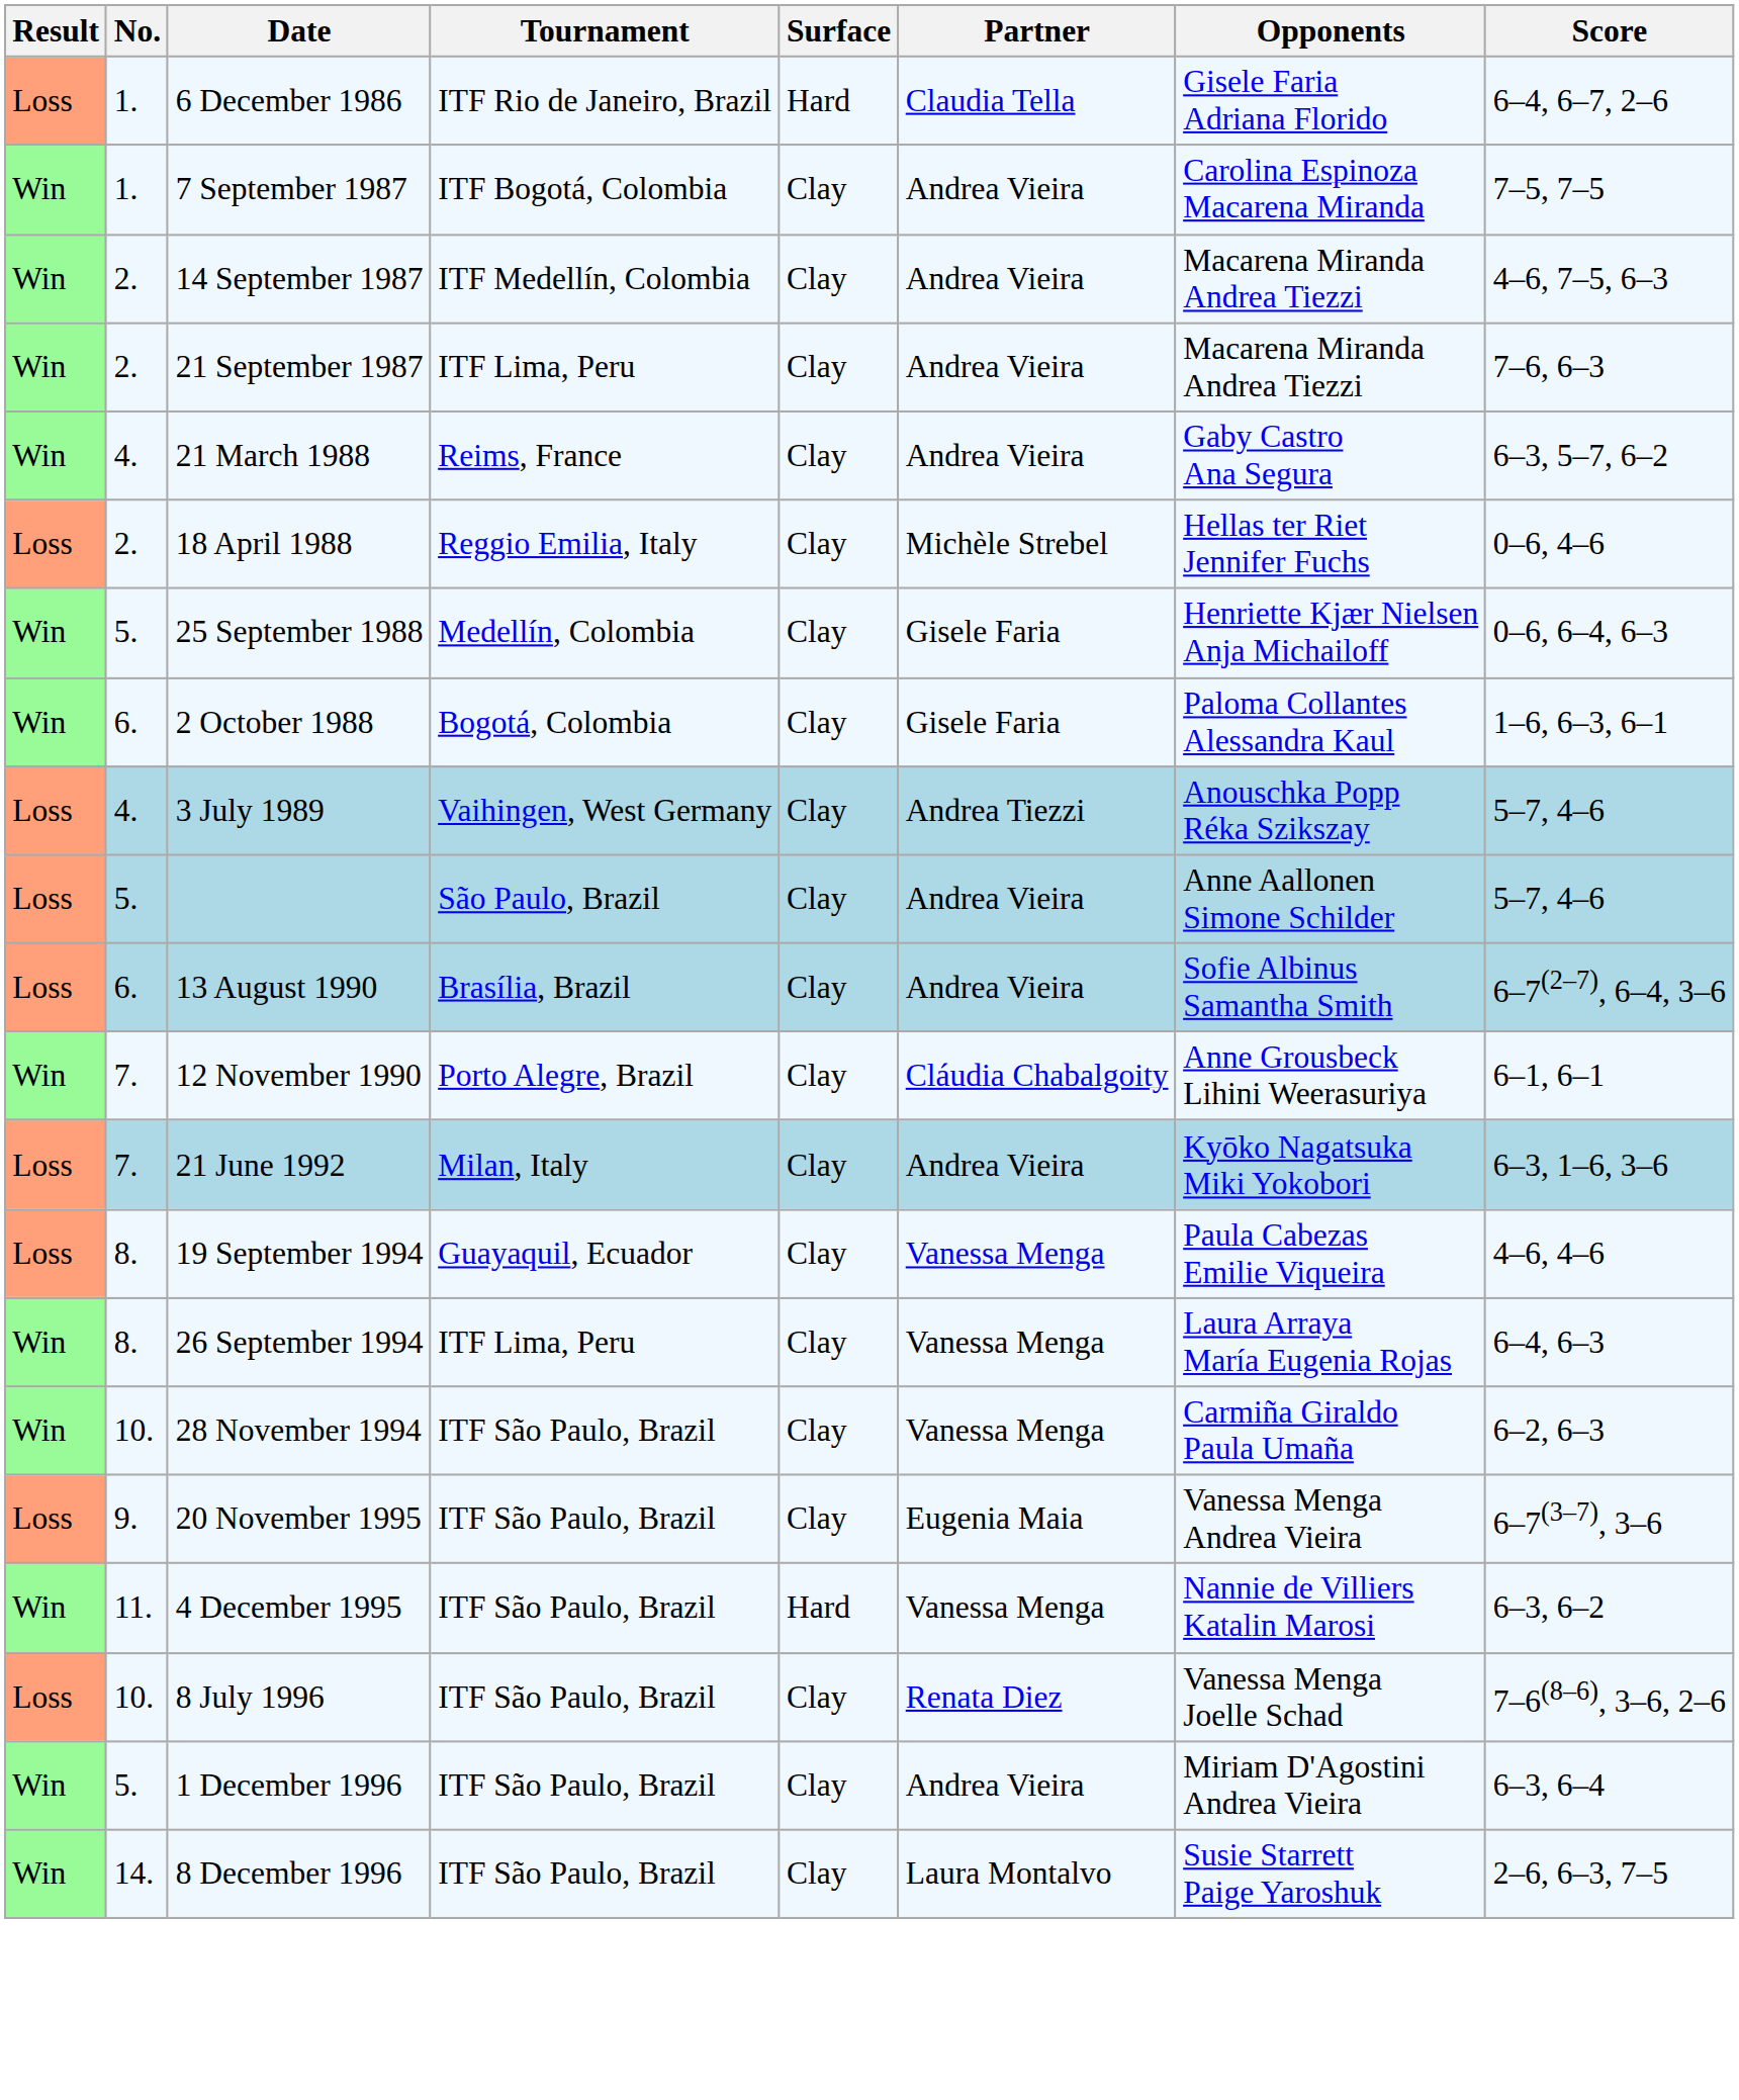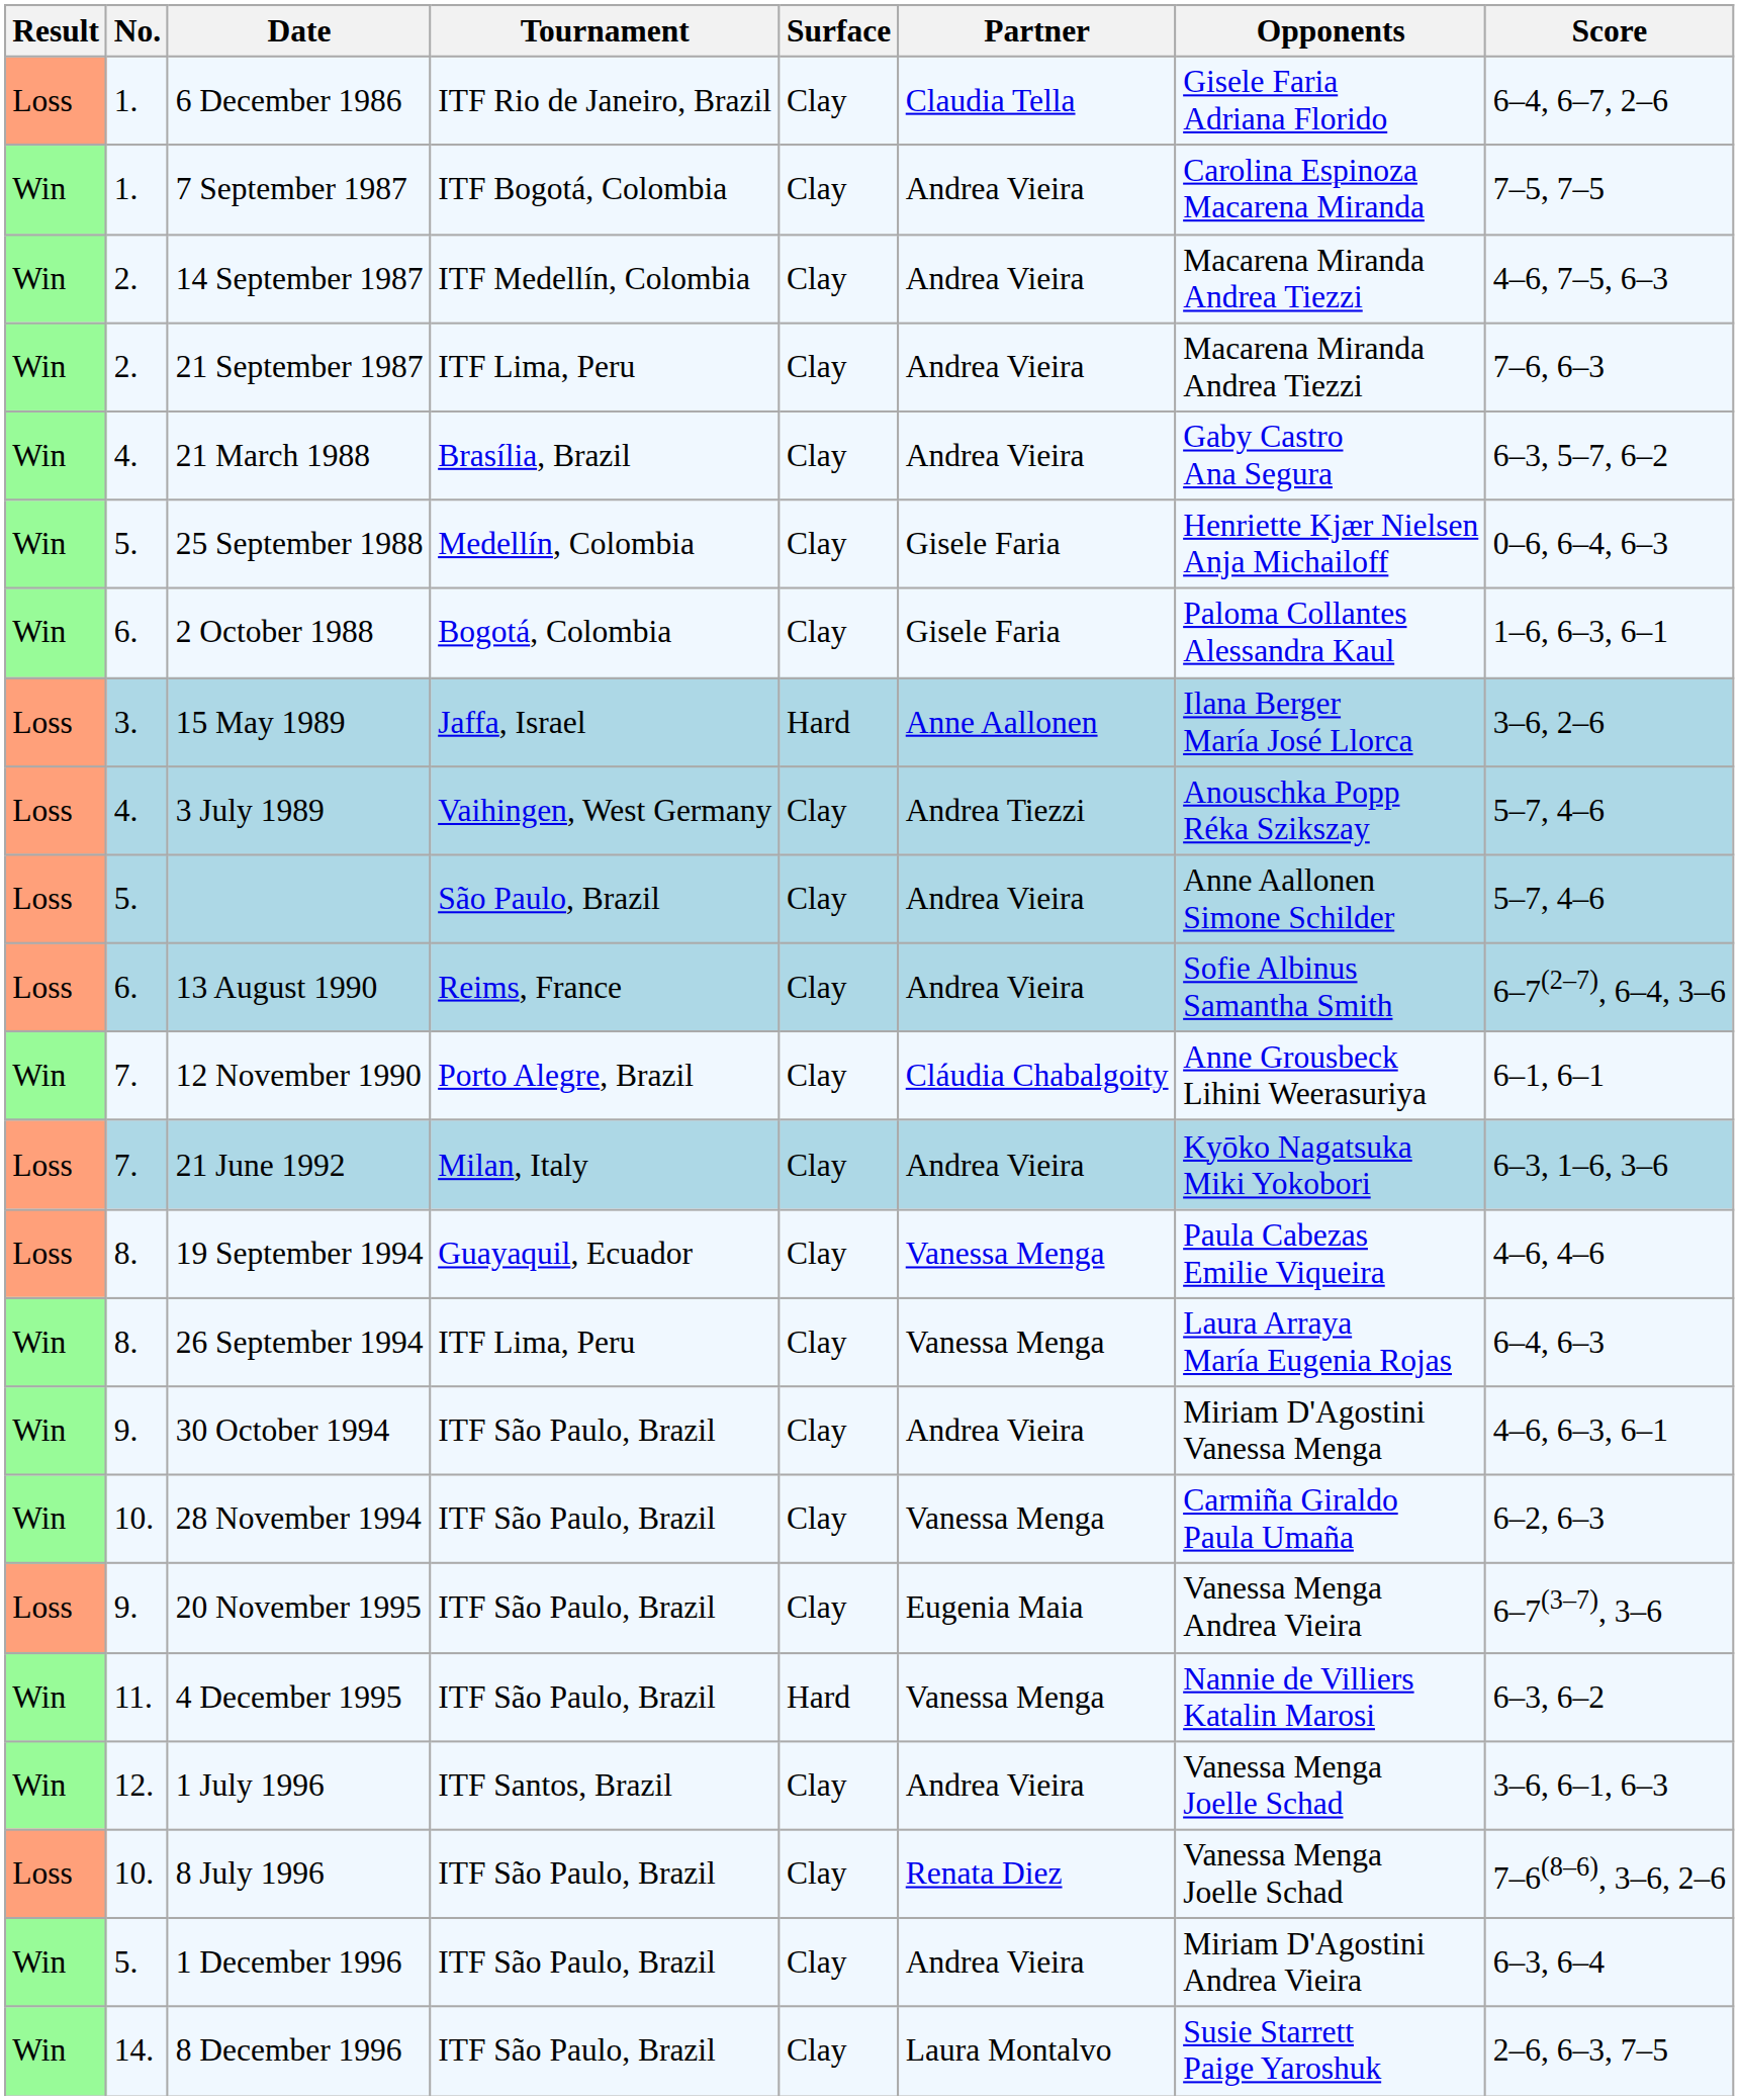 <table class="sortable wikitable" style=font-size:97%>
 <tr>
 <th>Result</th>
 <th>No.</th>
 <th>Date</th>
 <th>Tournament</th>
 <th>Surface</th>
 <th>Partner</th>
 <th>Opponents</th>
 <th>Score</th>
 </tr>
 <tr style="background:#f0f8ff;">
 <td style="background:#ffa07a;">Loss</td>
 <td>1.</td>
 <td>6 December 1986</td>
 <td>ITF Rio de Janeiro, Brazil</td>
-<td>Hard</td>
+<td>Clay</td>
 <td> <a href='#'>Claudia Tella</a></td>
 <td> <a href='#'>Gisele Faria</a> <br>  <a href='#'>Adriana Florido</a></td>
 <td>6–4, 6–7, 2–6</td>
 </tr>
 <tr style="background:#f0f8ff;">
 <td style="background:#98fb98;">Win</td>
 <td>1.</td>
 <td>7 September 1987</td>
 <td>ITF Bogotá, Colombia</td>
 <td>Clay</td>
 <td> Andrea Vieira</td>
 <td> <a href='#'>Carolina Espinoza</a> <br>  <a href='#'>Macarena Miranda</a></td>
 <td>7–5, 7–5</td>
 </tr>
 <tr style="background:#f0f8ff;">
 <td style="background:#98fb98;">Win</td>
 <td>2.</td>
 <td>14 September 1987</td>
 <td>ITF Medellín, Colombia</td>
 <td>Clay</td>
 <td> Andrea Vieira</td>
 <td> Macarena Miranda <br>  <a href='#'>Andrea Tiezzi</a></td>
 <td>4–6, 7–5, 6–3</td>
 </tr>
 <tr style="background:#f0f8ff;">
 <td style="background:#98fb98;">Win</td>
 <td>2.</td>
 <td>21 September 1987</td>
 <td>ITF Lima, Peru</td>
 <td>Clay</td>
 <td> Andrea Vieira</td>
 <td> Macarena Miranda <br>  Andrea Tiezzi</td>
 <td>7–6, 6–3</td>
 </tr>
 <tr style="background:#f0f8ff;">
 <td style="background:#98fb98;">Win</td>
 <td>4.</td>
 <td>21 March 1988</td>
-<td><a href='#'>Reims</a>, France</td>
+<td><a href='#'>Brasília</a>, Brazil</td>
 <td>Clay</td>
 <td> Andrea Vieira</td>
 <td> <a href='#'>Gaby Castro</a> <br>  <a href='#'>Ana Segura</a></td>
 <td>6–3, 5–7, 6–2</td>
-</tr>
-<tr style="background:#f0f8ff;">
-<td style="background:#ffa07a;">Loss</td>
-<td>2.</td>
-<td>18 April 1988</td>
-<td><a href='#'>Reggio Emilia</a>, Italy</td>
-<td>Clay</td>
-<td> Michèle Strebel</td>
-<td> <a href='#'>Hellas ter Riet</a> <br>  <a href='#'>Jennifer Fuchs</a></td>
-<td>0–6, 4–6</td>
 </tr>
 <tr style="background:#f0f8ff;">
 <td style="background:#98fb98;">Win</td>
 <td>5.</td>
 <td>25 September 1988</td>
 <td><a href='#'>Medellín</a>, Colombia</td>
 <td>Clay</td>
 <td> Gisele Faria</td>
 <td> <a href='#'>Henriette Kjær Nielsen</a> <br>  <a href='#'>Anja Michailoff</a></td>
 <td>0–6, 6–4, 6–3</td>
 </tr>
 <tr style="background:#f0f8ff;">
 <td style="background:#98fb98;">Win</td>
 <td>6.</td>
 <td>2 October 1988</td>
 <td><a href='#'>Bogotá</a>, Colombia</td>
 <td>Clay</td>
 <td> Gisele Faria</td>
 <td> <a href='#'>Paloma Collantes</a> <br>  <a href='#'>Alessandra Kaul</a></td>
 <td>1–6, 6–3, 6–1</td>
+</tr>
+<tr style="background:lightblue;">
+<td style="background:#ffa07a;">Loss</td>
+<td>3.</td>
+<td>15 May 1989</td>
+<td><a href='#'>Jaffa</a>, Israel</td>
+<td>Hard</td>
+<td> <a href='#'>Anne Aallonen</a></td>
+<td> <a href='#'>Ilana Berger</a> <br>  <a href='#'>María José Llorca</a></td>
+<td>3–6, 2–6</td>
 </tr>
 <tr style="background:lightblue;">
 <td style="background:#ffa07a;">Loss</td>
 <td>4.</td>
 <td>3 July 1989</td>
 <td><a href='#'>Vaihingen</a>, West Germany</td>
 <td>Clay</td>
 <td> Andrea Tiezzi</td>
 <td> <a href='#'>Anouschka Popp</a> <br>  <a href='#'>Réka Szikszay</a></td>
 <td>5–7, 4–6</td>
 </tr>
 <tr style="background:lightblue;">
 <td style="background:#ffa07a;">Loss</td>
 <td>5.</td>
 <td></td>
 <td><a href='#'>São Paulo</a>, Brazil</td>
 <td>Clay</td>
 <td> Andrea Vieira</td>
 <td> Anne Aallonen <br>  <a href='#'>Simone Schilder</a></td>
 <td>5–7, 4–6</td>
 </tr>
 <tr style="background:lightblue;">
 <td style="background:#ffa07a;">Loss</td>
 <td>6.</td>
 <td>13 August 1990</td>
-<td><a href='#'>Brasília</a>, Brazil</td>
+<td><a href='#'>Reims</a>, France</td>
 <td>Clay</td>
 <td> Andrea Vieira</td>
 <td> <a href='#'>Sofie Albinus</a> <br>  <a href='#'>Samantha Smith</a></td>
 <td>6–7<sup>(2–7)</sup>, 6–4, 3–6</td>
 </tr>
 <tr style="background:#f0f8ff;">
 <td style="background:#98fb98;">Win</td>
 <td>7.</td>
 <td>12 November 1990</td>
 <td><a href='#'>Porto Alegre</a>, Brazil</td>
 <td>Clay</td>
 <td> <a href='#'>Cláudia Chabalgoity</a></td>
 <td> <a href='#'>Anne Grousbeck</a> <br>  Lihini Weerasuriya</td>
 <td>6–1, 6–1</td>
 </tr>
 <tr style="background:lightblue;">
 <td style="background:#ffa07a;">Loss</td>
 <td>7.</td>
 <td>21 June 1992</td>
 <td><a href='#'>Milan</a>, Italy</td>
 <td>Clay</td>
 <td> Andrea Vieira</td>
 <td> <a href='#'>Kyōko Nagatsuka</a> <br>  <a href='#'>Miki Yokobori</a></td>
 <td>6–3, 1–6, 3–6</td>
 </tr>
 <tr style="background:#f0f8ff;">
 <td style="background:#ffa07a;">Loss</td>
 <td>8.</td>
 <td>19 September 1994</td>
 <td><a href='#'>Guayaquil</a>, Ecuador</td>
 <td>Clay</td>
 <td> <a href='#'>Vanessa Menga</a></td>
 <td> <a href='#'>Paula Cabezas</a> <br>  <a href='#'>Emilie Viqueira</a></td>
 <td>4–6, 4–6</td>
 </tr>
 <tr style="background:#f0f8ff;">
 <td style="background:#98fb98;">Win</td>
 <td>8.</td>
 <td>26 September 1994</td>
 <td>ITF Lima, Peru</td>
 <td>Clay</td>
 <td> Vanessa Menga</td>
 <td> <a href='#'>Laura Arraya</a> <br>  <a href='#'>María Eugenia Rojas</a></td>
 <td>6–4, 6–3</td>
 </tr>
 <tr style="background:#f0f8ff;">
 <td style="background:#98fb98;">Win</td>
+<td>9.</td>
+<td>30 October 1994</td>
+<td>ITF São Paulo, Brazil</td>
+<td>Clay</td>
+<td> Andrea Vieira</td>
+<td> Miriam D'Agostini <br>  Vanessa Menga</td>
+<td>4–6, 6–3, 6–1</td>
+</tr>
+<tr style="background:#f0f8ff;">
+<td style="background:#98fb98;">Win</td>
 <td>10.</td>
 <td>28 November 1994</td>
 <td>ITF São Paulo, Brazil</td>
 <td>Clay</td>
 <td> Vanessa Menga</td>
 <td> <a href='#'>Carmiña Giraldo</a> <br>  <a href='#'>Paula Umaña</a></td>
 <td>6–2, 6–3</td>
 </tr>
 <tr style="background:#f0f8ff;">
 <td style="background:#ffa07a;">Loss</td>
 <td>9.</td>
 <td>20 November 1995</td>
 <td>ITF São Paulo, Brazil</td>
 <td>Clay</td>
 <td> Eugenia Maia</td>
 <td> Vanessa Menga <br>  Andrea Vieira</td>
 <td>6–7<sup>(3–7)</sup>, 3–6</td>
 </tr>
 <tr style="background:#f0f8ff;">
 <td style="background:#98fb98;">Win</td>
 <td>11.</td>
 <td>4 December 1995</td>
 <td>ITF São Paulo, Brazil</td>
 <td>Hard</td>
 <td> Vanessa Menga</td>
 <td> <a href='#'>Nannie de Villiers</a> <br>  <a href='#'>Katalin Marosi</a></td>
 <td>6–3, 6–2</td>
+</tr>
+<tr style="background:#f0f8ff;">
+<td style="background:#98fb98;">Win</td>
+<td>12.</td>
+<td>1 July 1996</td>
+<td>ITF Santos, Brazil</td>
+<td>Clay</td>
+<td> Andrea Vieira</td>
+<td> Vanessa Menga <br>  <a href='#'>Joelle Schad</a></td>
+<td>3–6, 6–1, 6–3</td>
 </tr>
 <tr style="background:#f0f8ff;">
 <td style="background:#ffa07a;">Loss</td>
 <td>10.</td>
 <td>8 July 1996</td>
 <td>ITF São Paulo, Brazil</td>
 <td>Clay</td>
 <td> <a href='#'>Renata Diez</a></td>
 <td> Vanessa Menga <br>  Joelle Schad</td>
 <td>7–6<sup>(8–6)</sup>, 3–6, 2–6</td>
 </tr>
 <tr style="background:#f0f8ff;">
 <td style="background:#98fb98;">Win</td>
 <td>5.</td>
 <td>1 December 1996</td>
 <td>ITF São Paulo, Brazil</td>
 <td>Clay</td>
 <td> Andrea Vieira</td>
 <td> Miriam D'Agostini <br>  Andrea Vieira</td>
 <td>6–3, 6–4</td>
 </tr>
 <tr style="background:#f0f8ff;">
 <td style="background:#98fb98;">Win</td>
 <td>14.</td>
 <td>8 December 1996</td>
 <td>ITF São Paulo, Brazil</td>
 <td>Clay</td>
 <td> Laura Montalvo</td>
 <td> <a href='#'>Susie Starrett</a> <br>  <a href='#'>Paige Yaroshuk</a></td>
 <td>2–6, 6–3, 7–5</td>
 </tr>
 </table>
